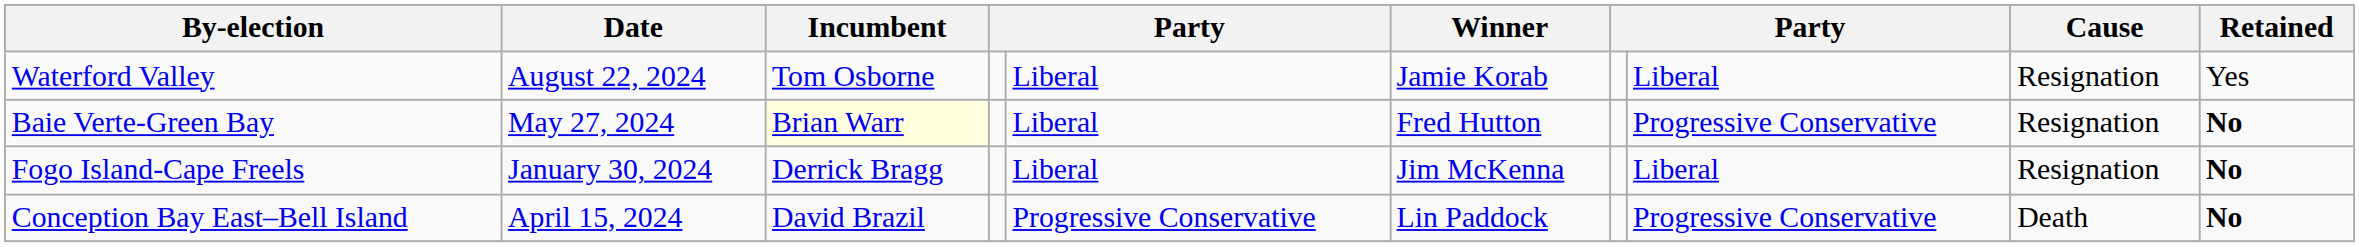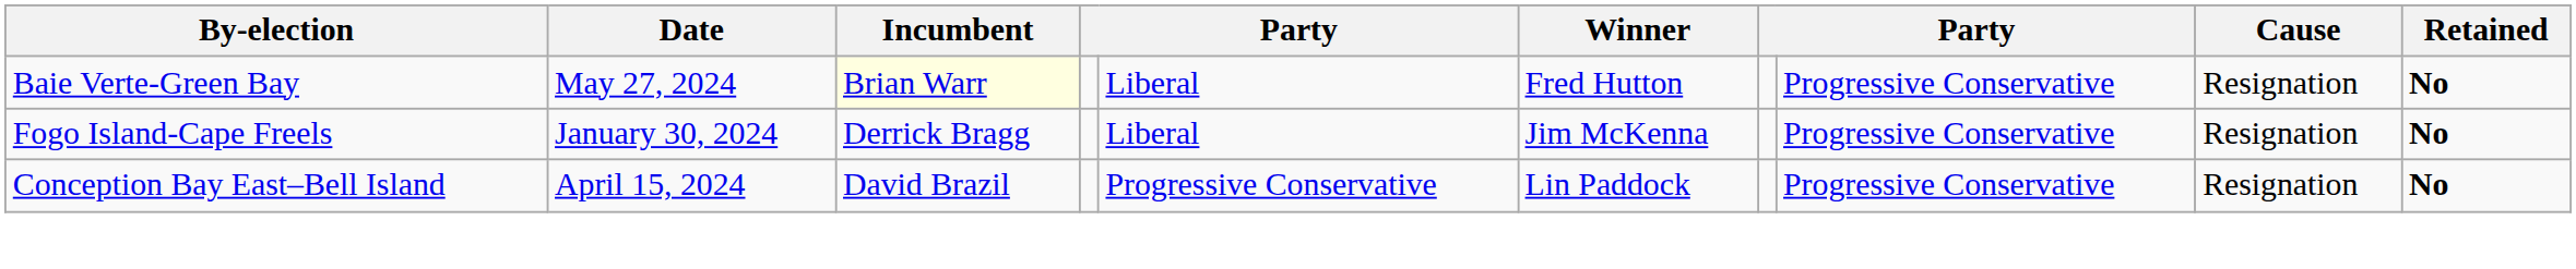 <table class="wikitable" style="width:100%">
 <tr>
 <th>By-election</th>
 <th>Date</th>
 <th>Incumbent</th>
 <th colspan="2">Party</th>
 <th>Winner</th>
 <th colspan="2">Party</th>
 <th>Cause</th>
 <th>Retained</th>
-</tr>
-<tr>
-<td><a href='#'>Waterford Valley</a></td>
-<td><a href='#'>August 22, 2024</a></td>
-<td><a href='#'>Tom Osborne</a></td>
-<td></td>
-<td><a href='#'>Liberal</a></td>
-<td><a href='#'>Jamie Korab</a></td>
-<td></td>
-<td><a href='#'>Liberal</a></td>
-<td>Resignation</td>
-<td>Yes</td>
 </tr>
 <tr>
 <td><a href='#'>Baie Verte-Green Bay</a></td>
 <td><a href='#'>May 27, 2024</a></td>
 <td style="background: lightyellow;"><a href='#'>Brian Warr</a></td>
 <td></td>
 <td><a href='#'>Liberal</a></td>
 <td><a href='#'>Fred Hutton</a></td>
 <td></td>
 <td><a href='#'>Progressive Conservative</a></td>
 <td>Resignation</td>
 <td><strong>No</strong></td>
 </tr>
 <tr>
 <td><a href='#'>Fogo Island-Cape Freels</a></td>
 <td><a href='#'>January 30, 2024</a></td>
 <td><a href='#'>Derrick Bragg</a></td>
 <td></td>
 <td><a href='#'>Liberal</a></td>
 <td><a href='#'>Jim McKenna</a></td>
 <td></td>
-<td><a href='#'>Liberal</a></td>
+<td><a href='#'>Progressive Conservative</a></td>
 <td>Resignation</td>
 <td><strong>No</strong></td>
 </tr>
 <tr>
 <td><a href='#'>Conception Bay East–Bell Island</a></td>
 <td><a href='#'>April 15, 2024</a></td>
 <td><a href='#'>David Brazil</a></td>
 <td></td>
 <td><a href='#'>Progressive Conservative</a></td>
 <td><a href='#'>Lin Paddock</a></td>
 <td></td>
 <td><a href='#'>Progressive Conservative</a></td>
-<td>Death</td>
+<td>Resignation</td>
 <td><strong>No</strong></td>
 </tr>
 </table>
